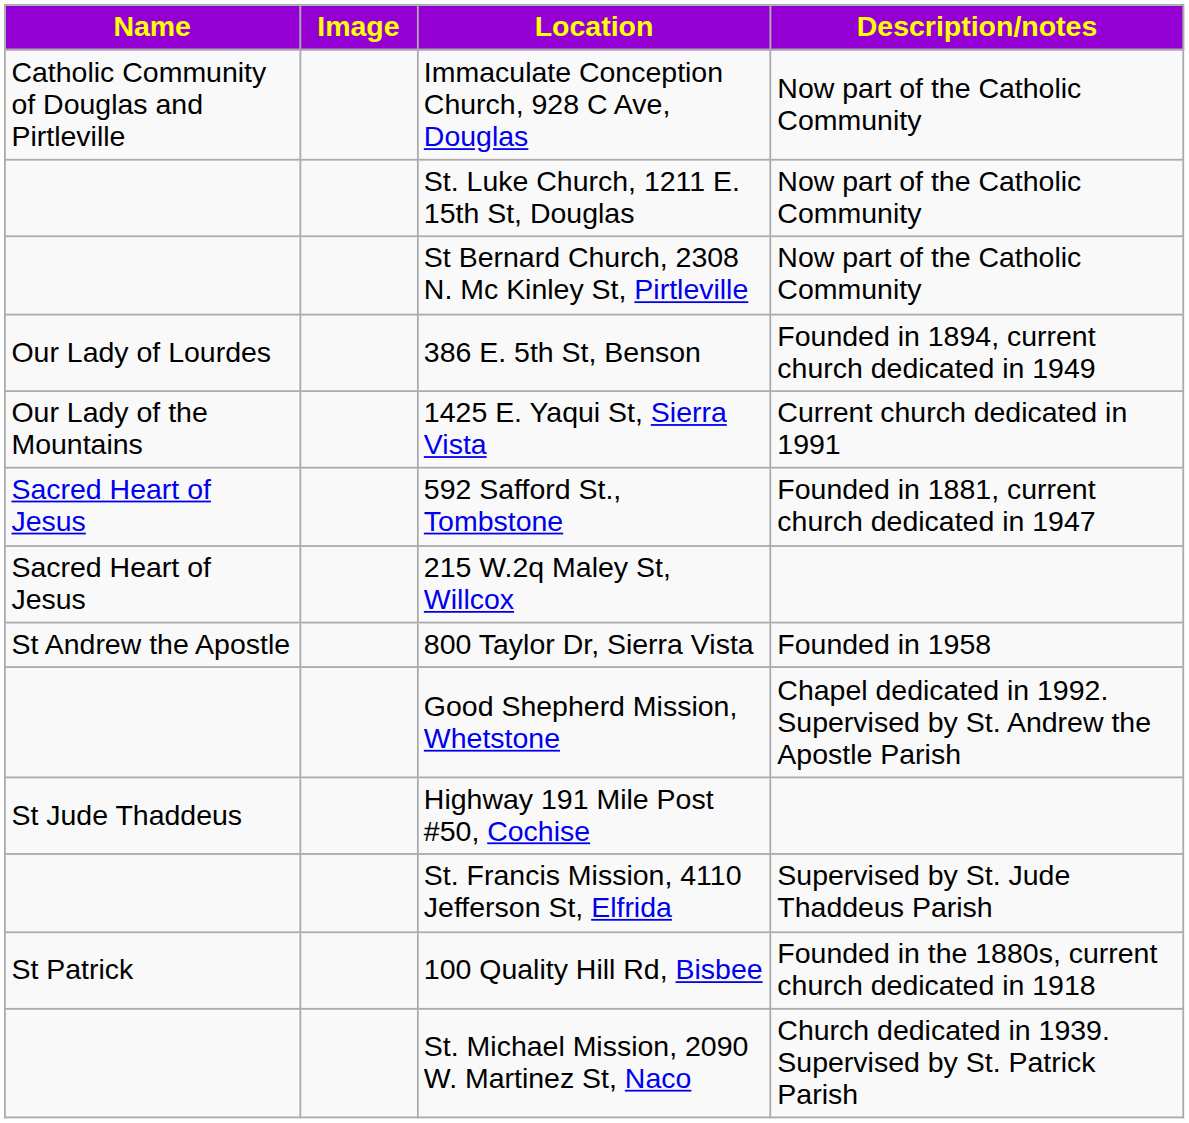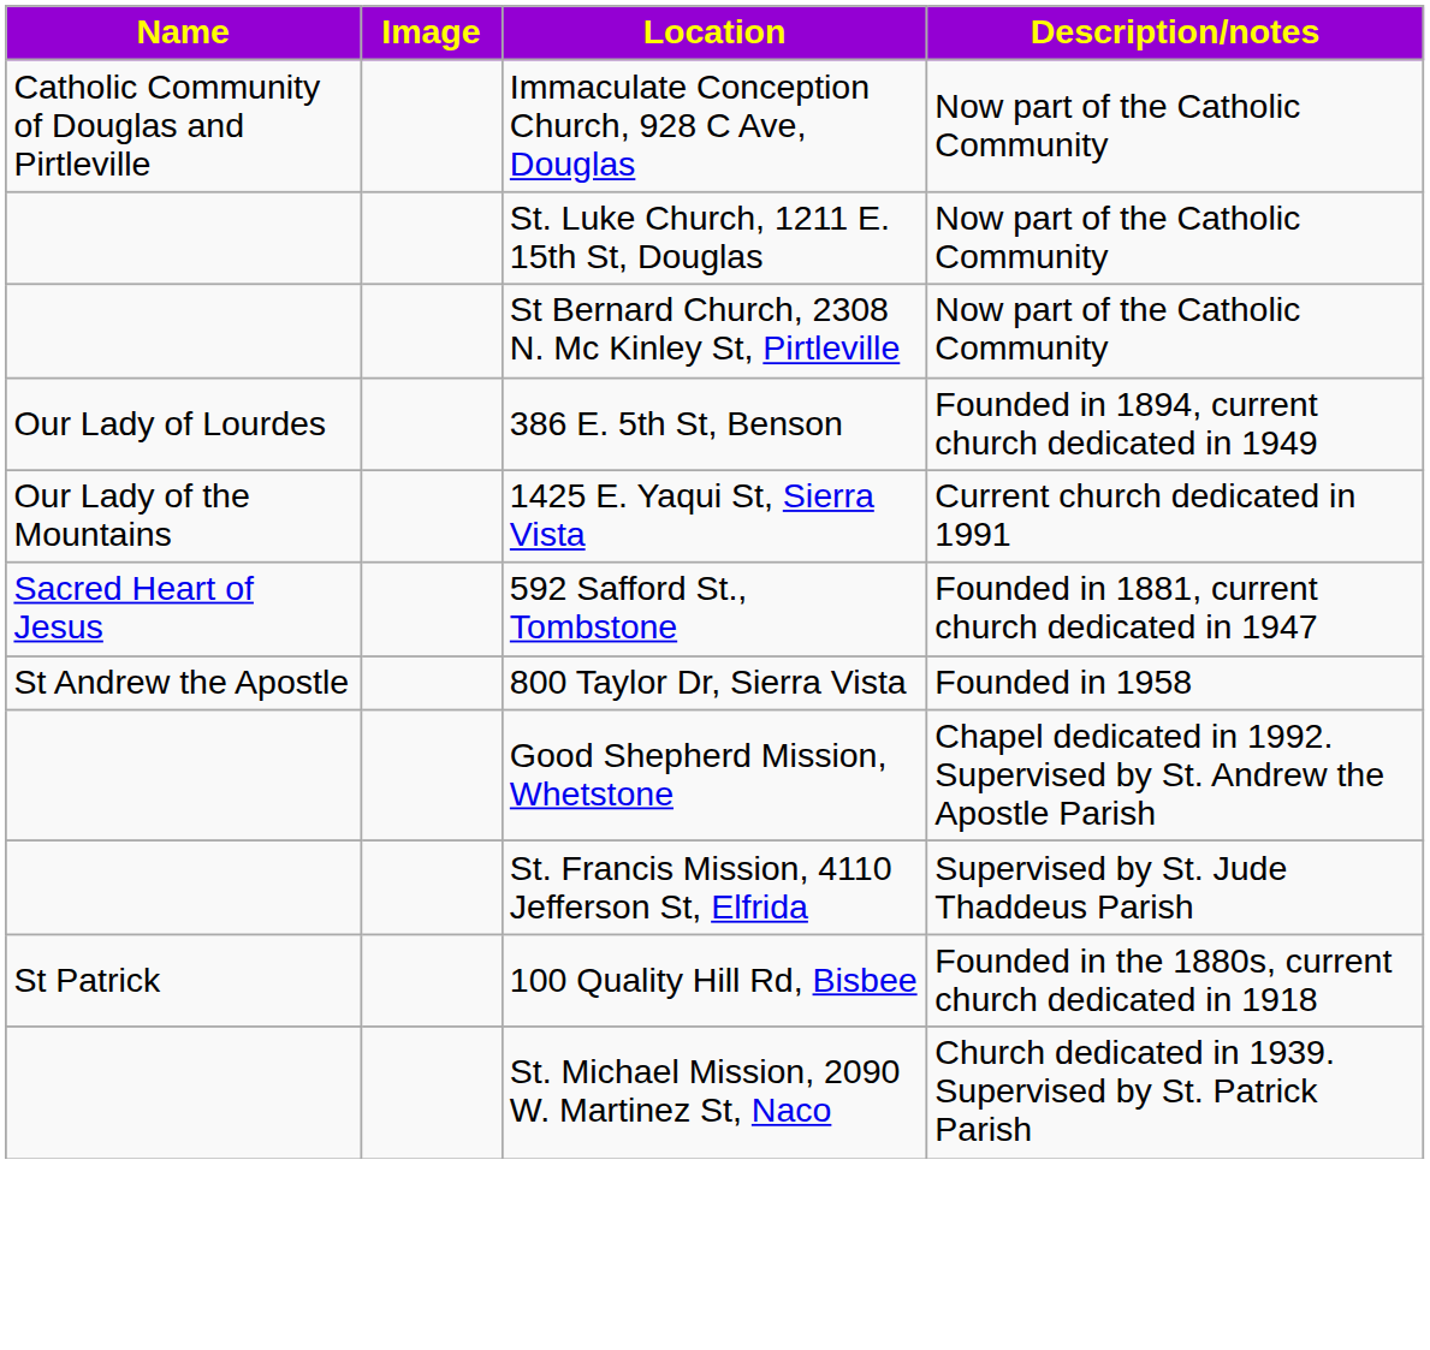 <table class="wikitable sortable" style="width:75%">
 <tr>
 <th width="25%" style="background:darkviolet; color:yellow;"><strong>Name</strong></th>
 <th width="10%" style="background:darkviolet; color:yellow;"><strong>Image</strong></th>
 <th width="30%" style="background:darkviolet; color:yellow;"><strong>Location</strong></th>
 <th width="35%" style="background:darkviolet; color:yellow;"><strong>Description/notes</strong></th>
 </tr>
 <tr>
 <td>Catholic Community of Douglas and Pirtleville</td>
 <td></td>
 <td>Immaculate Conception Church, 928 C Ave, <a href='#'>Douglas</a></td>
 <td>Now part of the Catholic Community</td>
 </tr>
 <tr>
 <td></td>
 <td></td>
 <td>St. Luke Church, 1211 E.  15th St, Douglas</td>
 <td>Now part of the Catholic Community</td>
 </tr>
 <tr>
 <td></td>
 <td></td>
 <td>St Bernard Church, 2308 N. Mc Kinley St, <a href='#'>Pirtleville</a></td>
 <td>Now part of the Catholic Community</td>
 </tr>
 <tr>
 <td>Our Lady of Lourdes</td>
 <td></td>
 <td>386 E.  5th St, Benson</td>
 <td>Founded in 1894, current church dedicated in 1949</td>
 </tr>
 <tr>
 <td>Our Lady of the Mountains</td>
 <td></td>
 <td>1425 E.  Yaqui St, <a href='#'>Sierra Vista</a></td>
 <td>Current church dedicated in 1991</td>
 </tr>
 <tr>
 <td><a href='#'>Sacred Heart of Jesus</a></td>
 <td></td>
 <td>592 Safford St., <a href='#'>Tombstone</a></td>
 <td>Founded in 1881, current church dedicated in 1947</td>
 </tr>
 <tr>
-<td>Sacred Heart of Jesus</td>
-<td></td>
-<td>215 W.2q Maley St, <a href='#'>Willcox</a></td>
-<td></td>
-</tr>
-<tr>
 <td>St Andrew the Apostle</td>
 <td></td>
 <td>800 Taylor Dr, Sierra Vista</td>
 <td>Founded in 1958</td>
 </tr>
 <tr>
 <td></td>
 <td></td>
 <td>Good Shepherd Mission, <a href='#'>Whetstone</a></td>
 <td>Chapel dedicated in 1992. Supervised by St. Andrew the Apostle Parish</td>
-</tr>
-<tr>
-<td>St Jude Thaddeus</td>
-<td></td>
-<td>Highway 191 Mile Post #50, <a href='#'>Cochise</a></td>
-<td></td>
 </tr>
 <tr>
 <td></td>
 <td></td>
 <td>St. Francis Mission, 4110 Jefferson St, <a href='#'>Elfrida</a></td>
 <td>Supervised by St. Jude Thaddeus Parish</td>
 </tr>
 <tr>
 <td>St Patrick</td>
 <td></td>
 <td>100 Quality Hill Rd, <a href='#'>Bisbee</a></td>
 <td>Founded in the 1880s, current church dedicated in 1918</td>
 </tr>
 <tr>
 <td></td>
 <td></td>
 <td>St. Michael Mission, 2090 W. Martinez St, <a href='#'>Naco</a></td>
 <td>Church dedicated in 1939. Supervised by St. Patrick Parish</td>
 </tr>
 </table>
